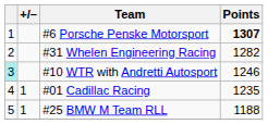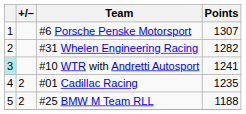 <table class="wikitable" style="font-size: 95%;">
 <tr>
 <th scope="col"></th>
 <th scope="col">+/–</th>
 <th scope="col">Team</th>
 <th scope="col">Points</th>
 </tr>
 <tr>
 <td align=center>1</td>
 <td align="left"></td>
 <td> #6 <a href='#'>Porsche Penske Motorsport</a></td>
-<td align=right><strong>1307</strong></td>
+<td align=right>1307</td>
 </tr>
 <tr>
 <td align=center>2</td>
 <td align="left"></td>
 <td> #31 <a href='#'>Whelen Engineering Racing</a></td>
 <td align=right>1282</td>
 </tr>
 <tr>
 <td align=center style="background: paleturquoise;">3</td>
 <td align="left"></td>
 <td> #10 <a href='#'>WTR</a> with <a href='#'>Andretti Autosport</a></td>
-<td align=right>1246</td>
+<td align=right>1241</td>
 </tr>
 <tr>
 <td align=center>4</td>
-<td align="left"> 1</td>
+<td align="left"> 2</td>
 <td> #01 <a href='#'>Cadillac Racing</a></td>
 <td align=right>1235</td>
 </tr>
 <tr>
 <td align=center>5</td>
-<td align="left"> 1</td>
+<td align="left"> 2</td>
 <td> #25 <a href='#'>BMW M Team RLL</a></td>
 <td align=right>1188</td>
 </tr>
 <tr>
 </tr>
 </table>
